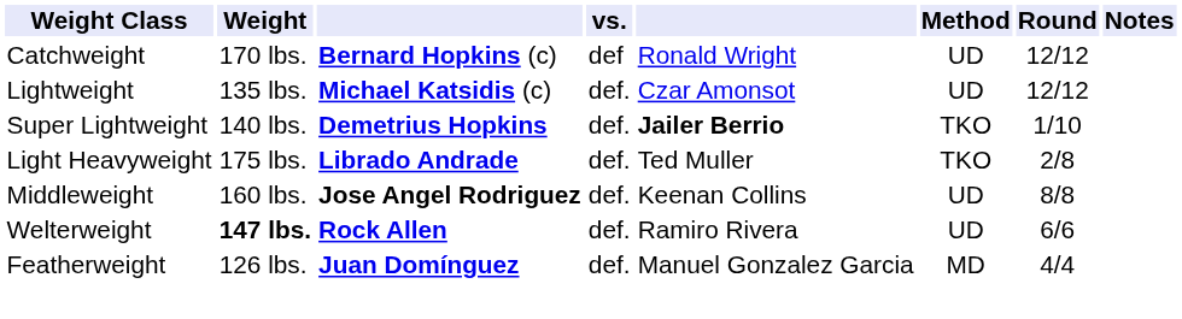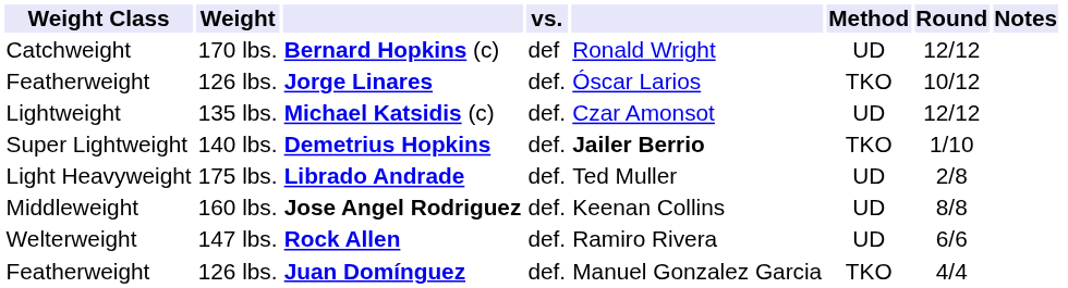 <table class="toccolours" style="font-size: 85%;">
 <tr>
 <th style="background:#e6e8fa; color:#000; text-align:center;">Weight Class</th>
 <th style="background:#e6e8fa; color:#000; text-align:center;">Weight</th>
 <th style="background:#e6e8fa; color:#000; text-align:center;"></th>
 <th style="background:#e6e8fa; color:#000; text-align:center;">vs.</th>
 <th style="background:#e6e8fa; color:#000; text-align:center;"></th>
 <th style="background:#e6e8fa; color:#000; text-align:center;">Method</th>
 <th style="background:#e6e8fa; color:#000; text-align:center;">Round</th>
 <th style="background:#e6e8fa; color:#000; text-align:center;">Notes</th>
 </tr>
 <tr>
 <td>Catchweight</td>
 <td>170 lbs.</td>
 <td><strong><a href='#'>Bernard Hopkins</a></strong> (c)</td>
 <td>def</td>
 <td><a href='#'>Ronald Wright</a></td>
 <td align=center>UD</td>
 <td align=center>12/12</td>
+<td></td>
+</tr>
+<tr>
+<td>Featherweight</td>
+<td>126 lbs.</td>
+<td><strong><a href='#'>Jorge Linares</a></strong></td>
+<td>def.</td>
+<td><a href='#'>Óscar Larios</a></td>
+<td align=center>TKO</td>
+<td align=center>10/12</td>
 <td></td>
 </tr>
 <tr>
 <td>Lightweight</td>
 <td>135 lbs.</td>
 <td><strong><a href='#'>Michael Katsidis</a></strong> (c)</td>
 <td>def.</td>
 <td><a href='#'>Czar Amonsot</a></td>
 <td align=center>UD</td>
 <td align=center>12/12</td>
 <td></td>
 </tr>
 <tr>
 <td>Super Lightweight</td>
 <td>140 lbs.</td>
 <td><strong><a href='#'>Demetrius Hopkins</a></strong></td>
 <td>def.</td>
 <td><strong>Jailer Berrio</strong></td>
 <td align=center>TKO</td>
 <td align=center>1/10</td>
 </tr>
 <tr>
 <td>Light Heavyweight</td>
 <td>175 lbs.</td>
 <td><strong><a href='#'>Librado Andrade</a></strong></td>
 <td>def.</td>
 <td>Ted Muller</td>
-<td align=center>TKO</td>
+<td align=center>UD</td>
 <td align=center>2/8</td>
 </tr>
 <tr>
 <td>Middleweight</td>
 <td>160 lbs.</td>
 <td><strong>Jose Angel Rodriguez</strong></td>
 <td>def.</td>
 <td>Keenan Collins</td>
 <td align=center>UD</td>
 <td align=center>8/8</td>
 </tr>
 <tr>
 <td>Welterweight</td>
-<td><strong>147 lbs.</strong></td>
+<td>147 lbs.</td>
 <td><strong><a href='#'>Rock Allen</a></strong></td>
 <td>def.</td>
 <td>Ramiro Rivera</td>
 <td align=center>UD</td>
 <td align=center>6/6</td>
 </tr>
 <tr>
 <td>Featherweight</td>
 <td>126 lbs.</td>
 <td><strong><a href='#'>Juan Domínguez</a></strong></td>
 <td>def.</td>
 <td>Manuel Gonzalez Garcia</td>
-<td align=center>MD</td>
+<td align=center>TKO</td>
 <td align=center>4/4</td>
 </tr>
 </table>
